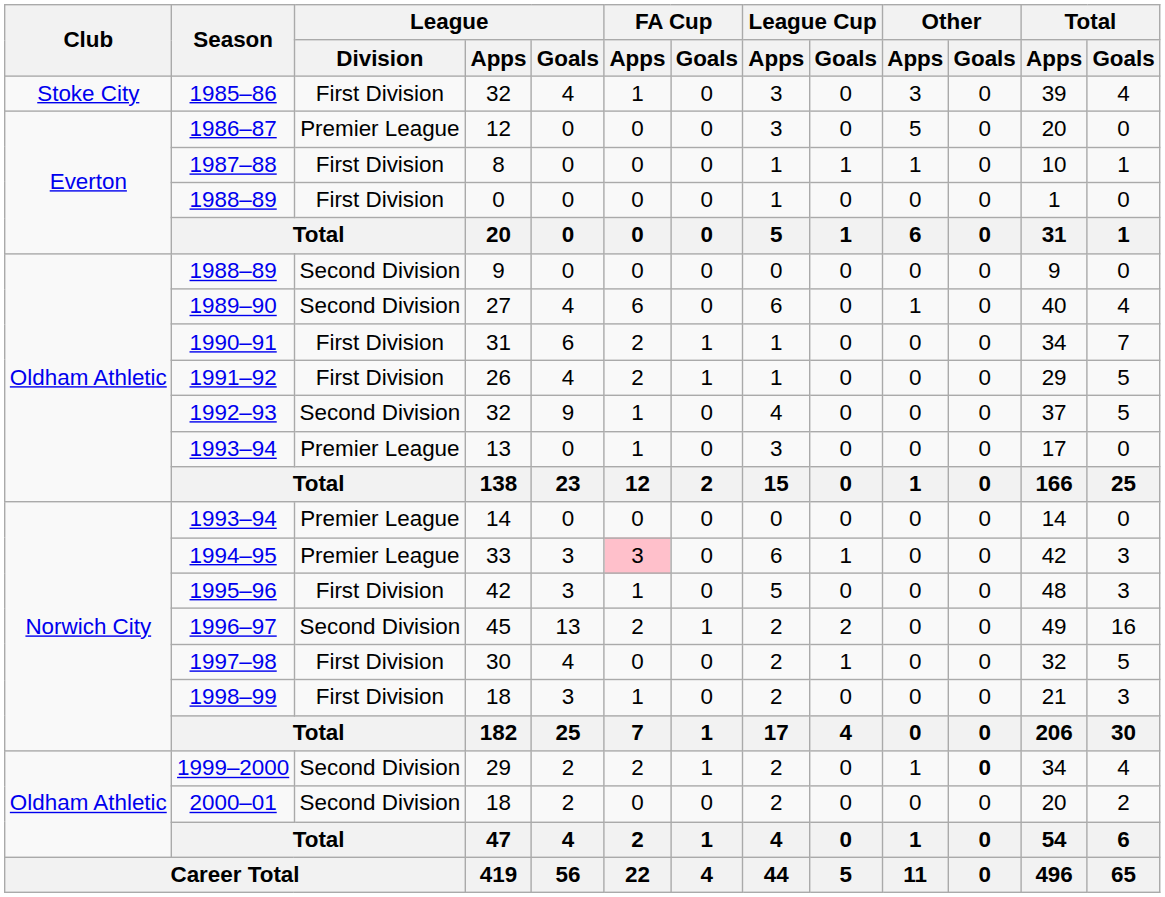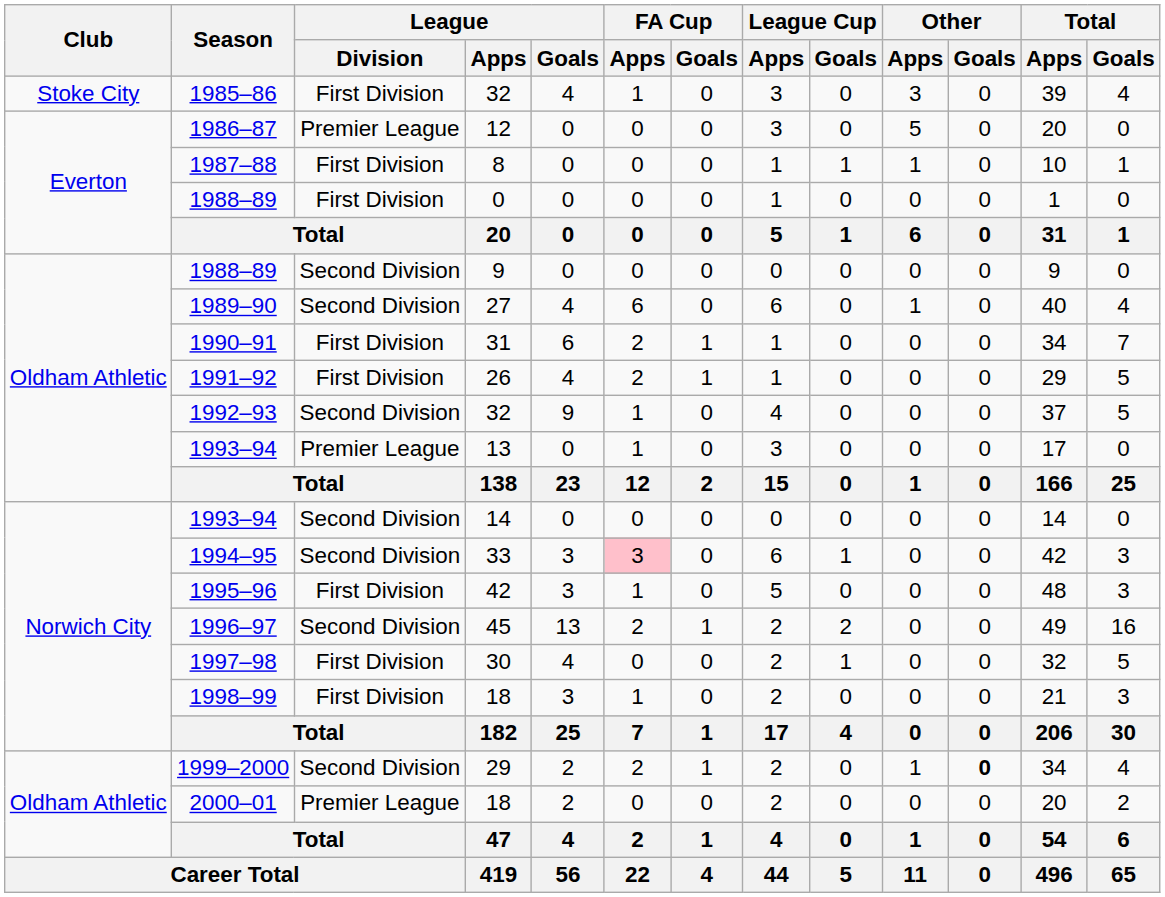 <table class=wikitable style="text-align: center;">
 <tr>
 <th rowspan="2">Club</th>
 <th rowspan="2">Season</th>
 <th colspan="3">League</th>
 <th colspan="2">FA Cup</th>
 <th colspan="2">League Cup</th>
 <th colspan="2">Other</th>
 <th colspan="2">Total</th>
 </tr>
 <tr>
 <th>Division</th>
 <th>Apps</th>
 <th>Goals</th>
 <th>Apps</th>
 <th>Goals</th>
 <th>Apps</th>
 <th>Goals</th>
 <th>Apps</th>
 <th>Goals</th>
 <th>Apps</th>
 <th>Goals</th>
 </tr>
 <tr>
 <td><a href='#'>Stoke City</a></td>
 <td><a href='#'>1985–86</a></td>
 <td>First Division</td>
 <td>32</td>
 <td>4</td>
 <td>1</td>
 <td>0</td>
 <td>3</td>
 <td>0</td>
 <td>3</td>
 <td>0</td>
 <td>39</td>
 <td>4</td>
 </tr>
 <tr>
 <td rowspan="4"><a href='#'>Everton</a></td>
 <td><a href='#'>1986–87</a></td>
 <td>Premier League</td>
 <td>12</td>
 <td>0</td>
 <td>0</td>
 <td>0</td>
 <td>3</td>
 <td>0</td>
 <td>5</td>
 <td>0</td>
 <td>20</td>
 <td>0</td>
 </tr>
 <tr>
 <td><a href='#'>1987–88</a></td>
 <td>First Division</td>
 <td>8</td>
 <td>0</td>
 <td>0</td>
 <td>0</td>
 <td>1</td>
 <td>1</td>
 <td>1</td>
 <td>0</td>
 <td>10</td>
 <td>1</td>
 </tr>
 <tr>
 <td><a href='#'>1988–89</a></td>
 <td>First Division</td>
 <td>0</td>
 <td>0</td>
 <td>0</td>
 <td>0</td>
 <td>1</td>
 <td>0</td>
 <td>0</td>
 <td>0</td>
 <td>1</td>
 <td>0</td>
 </tr>
 <tr>
 <th colspan="2">Total</th>
 <th>20</th>
 <th>0</th>
 <th>0</th>
 <th>0</th>
 <th>5</th>
 <th>1</th>
 <th>6</th>
 <th>0</th>
 <th>31</th>
 <th>1</th>
 </tr>
 <tr>
 <td rowspan="7"><a href='#'>Oldham Athletic</a></td>
 <td><a href='#'>1988–89</a></td>
 <td>Second Division</td>
 <td>9</td>
 <td>0</td>
 <td>0</td>
 <td>0</td>
 <td>0</td>
 <td>0</td>
 <td>0</td>
 <td>0</td>
 <td>9</td>
 <td>0</td>
 </tr>
 <tr>
 <td><a href='#'>1989–90</a></td>
 <td>Second Division</td>
 <td>27</td>
 <td>4</td>
 <td>6</td>
 <td>0</td>
 <td>6</td>
 <td>0</td>
 <td>1</td>
 <td>0</td>
 <td>40</td>
 <td>4</td>
 </tr>
 <tr>
 <td><a href='#'>1990–91</a></td>
 <td>First Division</td>
 <td>31</td>
 <td>6</td>
 <td>2</td>
 <td>1</td>
 <td>1</td>
 <td>0</td>
 <td>0</td>
 <td>0</td>
 <td>34</td>
 <td>7</td>
 </tr>
 <tr>
 <td><a href='#'>1991–92</a></td>
 <td>First Division</td>
 <td>26</td>
 <td>4</td>
 <td>2</td>
 <td>1</td>
 <td>1</td>
 <td>0</td>
 <td>0</td>
 <td>0</td>
 <td>29</td>
 <td>5</td>
 </tr>
 <tr>
 <td><a href='#'>1992–93</a></td>
 <td>Second Division</td>
 <td>32</td>
 <td>9</td>
 <td>1</td>
 <td>0</td>
 <td>4</td>
 <td>0</td>
 <td>0</td>
 <td>0</td>
 <td>37</td>
 <td>5</td>
 </tr>
 <tr>
 <td><a href='#'>1993–94</a></td>
 <td>Premier League</td>
 <td>13</td>
 <td>0</td>
 <td>1</td>
 <td>0</td>
 <td>3</td>
 <td>0</td>
 <td>0</td>
 <td>0</td>
 <td>17</td>
 <td>0</td>
 </tr>
 <tr>
 <th colspan="2">Total</th>
 <th>138</th>
 <th>23</th>
 <th>12</th>
 <th>2</th>
 <th>15</th>
 <th>0</th>
 <th>1</th>
 <th>0</th>
 <th>166</th>
 <th>25</th>
 </tr>
 <tr>
 <td rowspan="7"><a href='#'>Norwich City</a></td>
 <td><a href='#'>1993–94</a></td>
-<td>Premier League</td>
+<td>Second Division</td>
 <td>14</td>
 <td>0</td>
 <td>0</td>
 <td>0</td>
 <td>0</td>
 <td>0</td>
 <td>0</td>
 <td>0</td>
 <td>14</td>
 <td>0</td>
 </tr>
 <tr>
 <td><a href='#'>1994–95</a></td>
-<td>Premier League</td>
+<td>Second Division</td>
 <td>33</td>
 <td>3</td>
 <td style="background: pink;">3</td>
 <td>0</td>
 <td>6</td>
 <td>1</td>
 <td>0</td>
 <td>0</td>
 <td>42</td>
 <td>3</td>
 </tr>
 <tr>
 <td><a href='#'>1995–96</a></td>
 <td>First Division</td>
 <td>42</td>
 <td>3</td>
 <td>1</td>
 <td>0</td>
 <td>5</td>
 <td>0</td>
 <td>0</td>
 <td>0</td>
 <td>48</td>
 <td>3</td>
 </tr>
 <tr>
 <td><a href='#'>1996–97</a></td>
 <td>Second Division</td>
 <td>45</td>
 <td>13</td>
 <td>2</td>
 <td>1</td>
 <td>2</td>
 <td>2</td>
 <td>0</td>
 <td>0</td>
 <td>49</td>
 <td>16</td>
 </tr>
 <tr>
 <td><a href='#'>1997–98</a></td>
 <td>First Division</td>
 <td>30</td>
 <td>4</td>
 <td>0</td>
 <td>0</td>
 <td>2</td>
 <td>1</td>
 <td>0</td>
 <td>0</td>
 <td>32</td>
 <td>5</td>
 </tr>
 <tr>
 <td><a href='#'>1998–99</a></td>
 <td>First Division</td>
 <td>18</td>
 <td>3</td>
 <td>1</td>
 <td>0</td>
 <td>2</td>
 <td>0</td>
 <td>0</td>
 <td>0</td>
 <td>21</td>
 <td>3</td>
 </tr>
 <tr>
 <th colspan="2">Total</th>
 <th>182</th>
 <th>25</th>
 <th>7</th>
 <th>1</th>
 <th>17</th>
 <th>4</th>
 <th>0</th>
 <th>0</th>
 <th>206</th>
 <th>30</th>
 </tr>
 <tr>
 <td rowspan="3"><a href='#'>Oldham Athletic</a></td>
 <td><a href='#'>1999–2000</a></td>
 <td>Second Division</td>
 <td>29</td>
 <td>2</td>
 <td>2</td>
 <td>1</td>
 <td>2</td>
 <td>0</td>
 <td>1</td>
 <td><strong>0</strong></td>
 <td>34</td>
 <td>4</td>
 </tr>
 <tr>
 <td><a href='#'>2000–01</a></td>
-<td>Second Division</td>
+<td>Premier League</td>
 <td>18</td>
 <td>2</td>
 <td>0</td>
 <td>0</td>
 <td>2</td>
 <td>0</td>
 <td>0</td>
 <td>0</td>
 <td>20</td>
 <td>2</td>
 </tr>
 <tr>
 <th colspan="2">Total</th>
 <th>47</th>
 <th>4</th>
 <th>2</th>
 <th>1</th>
 <th>4</th>
 <th>0</th>
 <th>1</th>
 <th>0</th>
 <th>54</th>
 <th>6</th>
 </tr>
 <tr>
 <th colspan="3">Career Total</th>
 <th>419</th>
 <th>56</th>
 <th>22</th>
 <th>4</th>
 <th>44</th>
 <th>5</th>
 <th>11</th>
 <th>0</th>
 <th>496</th>
 <th>65</th>
 </tr>
 </table>
